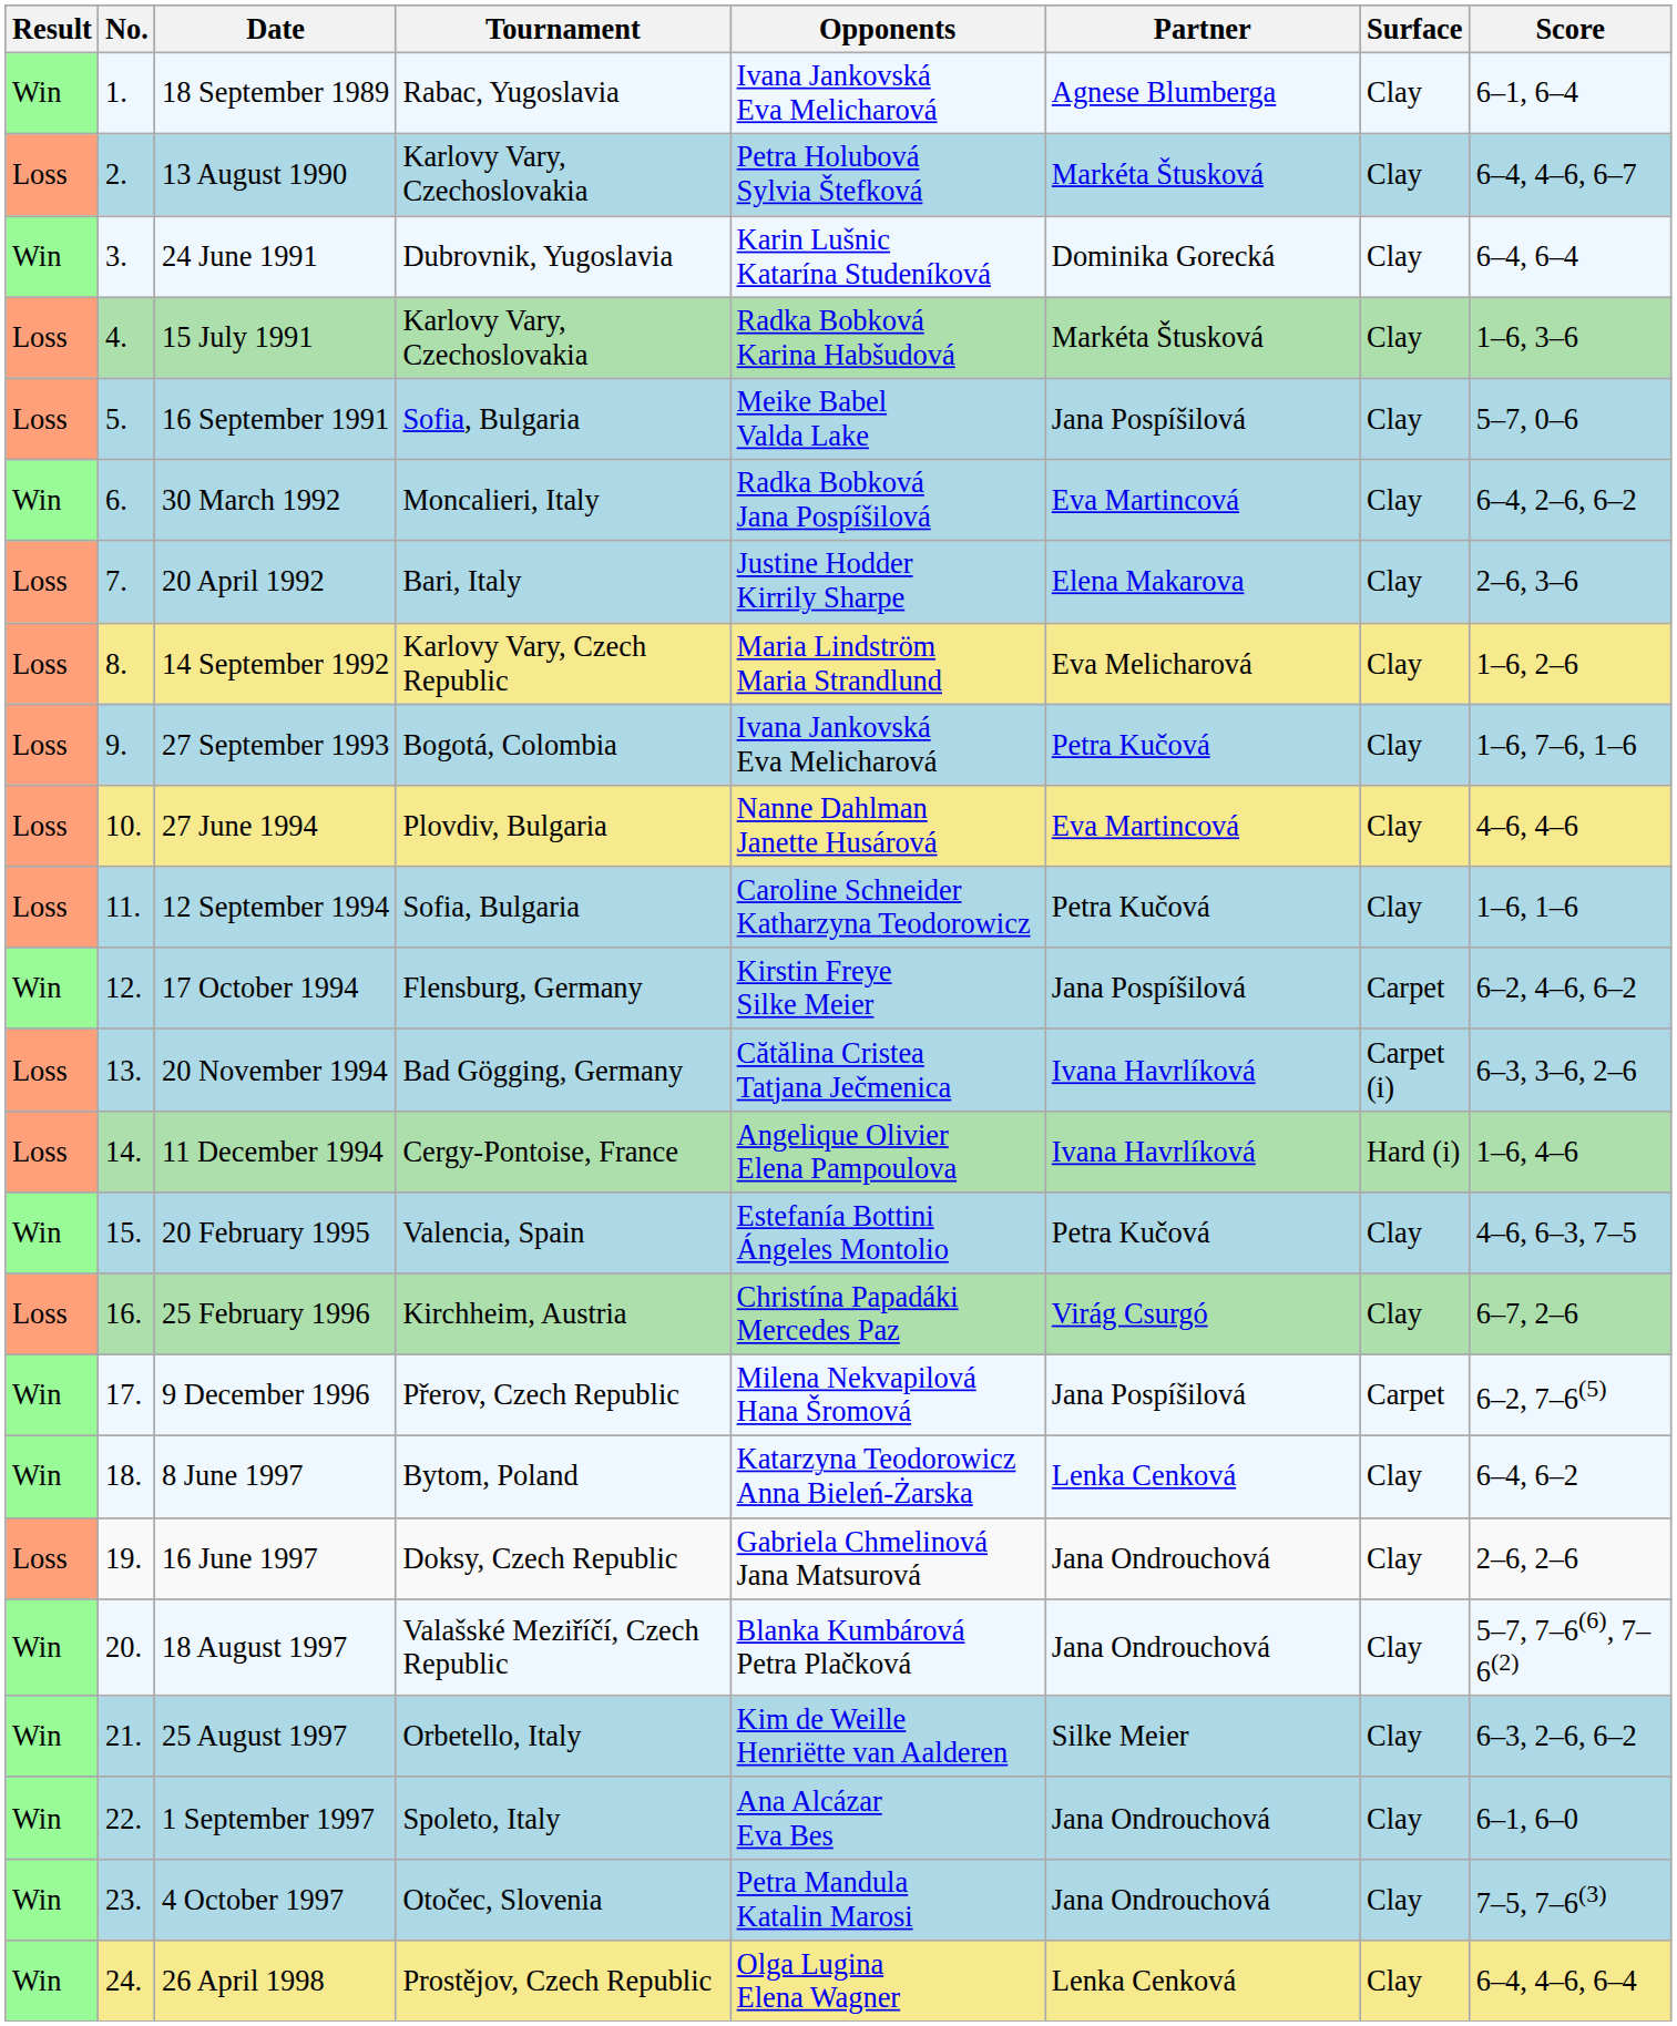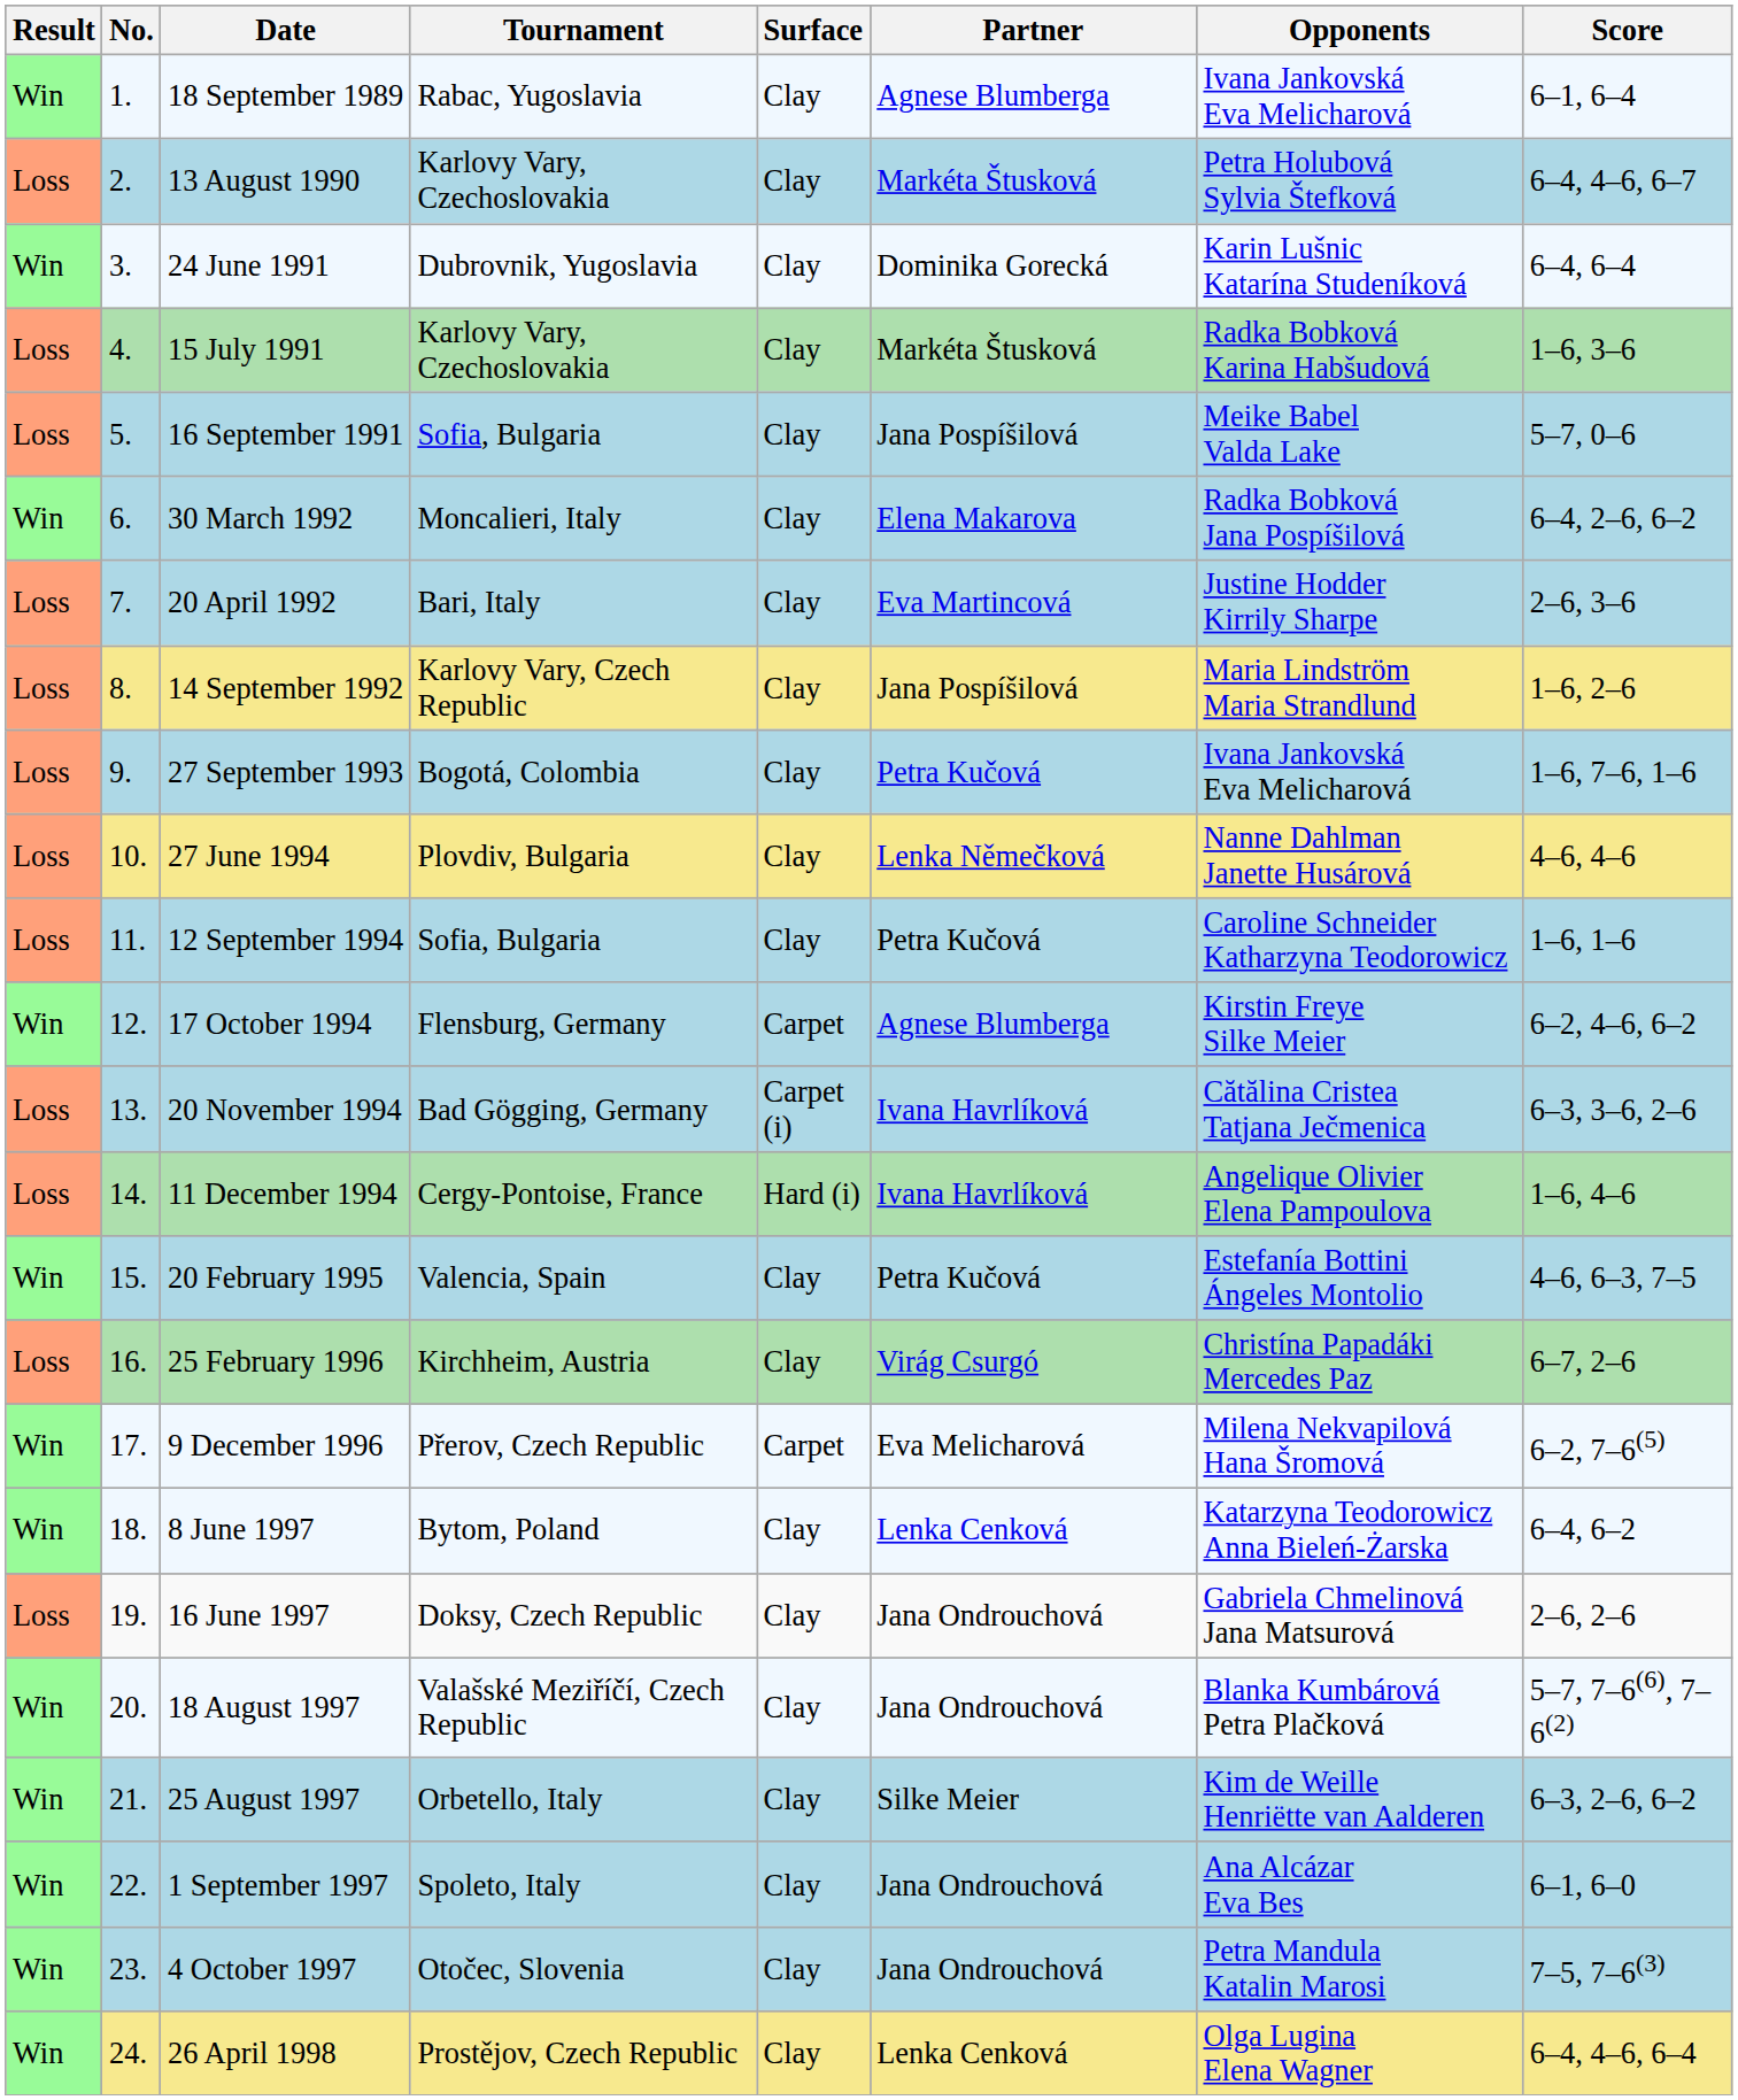 <table class="sortable wikitable" style="font-size:97%;">
 <tr>
 <th>Result</th>
 <th>No.</th>
 <th>Date</th>
 <th style="width:170px">Tournament</th>
+<th style="width:50px">Surface</th>
+<th style="width:160px">Partner</th>
 <th style="width:160px">Opponents</th>
-<th style="width:160px">Partner</th>
-<th style="width:50px">Surface</th>
 <th style="width:100px" class="unsortable">Score</th>
 </tr>
 <tr style="background:#f0f8ff;">
 <td style="background:#98fb98;">Win</td>
 <td>1.</td>
 <td>18 September 1989</td>
 <td>Rabac, Yugoslavia</td>
+<td>Clay</td>
+<td> <a href='#'>Agnese Blumberga</a></td>
 <td> <a href='#'>Ivana Jankovská</a> <br>  <a href='#'>Eva Melicharová</a></td>
-<td> <a href='#'>Agnese Blumberga</a></td>
-<td>Clay</td>
 <td>6–1, 6–4</td>
 </tr>
 <tr style="background:lightblue;">
 <td style="background:#ffa07a;">Loss</td>
 <td>2.</td>
 <td>13 August 1990</td>
 <td>Karlovy Vary, Czechoslovakia</td>
+<td>Clay</td>
+<td> <a href='#'>Markéta Štusková</a></td>
 <td> <a href='#'>Petra Holubová</a> <br>  <a href='#'>Sylvia Štefková</a></td>
-<td> <a href='#'>Markéta Štusková</a></td>
-<td>Clay</td>
 <td>6–4, 4–6, 6–7</td>
 </tr>
 <tr style="background:#f0f8ff;">
 <td style="background:#98fb98;">Win</td>
 <td>3.</td>
 <td>24 June 1991</td>
 <td>Dubrovnik, Yugoslavia</td>
+<td>Clay</td>
+<td> Dominika Gorecká</td>
 <td> <a href='#'>Karin Lušnic</a> <br>  <a href='#'>Katarína Studeníková</a></td>
-<td> Dominika Gorecká</td>
-<td>Clay</td>
 <td>6–4, 6–4</td>
 </tr>
 <tr style="background:#addfad;">
 <td style="background:#ffa07a;">Loss</td>
 <td>4.</td>
 <td>15 July 1991</td>
 <td>Karlovy Vary, Czechoslovakia</td>
+<td>Clay</td>
+<td> Markéta Štusková</td>
 <td> <a href='#'>Radka Bobková</a> <br>  <a href='#'>Karina Habšudová</a></td>
-<td> Markéta Štusková</td>
-<td>Clay</td>
 <td>1–6, 3–6</td>
 </tr>
 <tr style="background:lightblue;">
 <td style="background:#ffa07a;">Loss</td>
 <td>5.</td>
 <td>16 September 1991</td>
 <td><a href='#'>Sofia</a>, Bulgaria</td>
+<td>Clay</td>
+<td> Jana Pospíšilová</td>
 <td> <a href='#'>Meike Babel</a> <br>  <a href='#'>Valda Lake</a></td>
-<td> Jana Pospíšilová</td>
-<td>Clay</td>
 <td>5–7, 0–6</td>
 </tr>
 <tr style="background:lightblue;">
 <td style="background:#98fb98;">Win</td>
 <td>6.</td>
 <td>30 March 1992</td>
 <td>Moncalieri, Italy</td>
+<td>Clay</td>
+<td> <a href='#'>Elena Makarova</a></td>
 <td> <a href='#'>Radka Bobková</a> <br>  <a href='#'>Jana Pospíšilová</a></td>
-<td> <a href='#'>Eva Martincová</a></td>
-<td>Clay</td>
 <td>6–4, 2–6, 6–2</td>
 </tr>
 <tr style="background:lightblue;">
 <td style="background:#ffa07a;">Loss</td>
 <td>7.</td>
 <td>20 April 1992</td>
 <td>Bari, Italy</td>
+<td>Clay</td>
+<td> <a href='#'>Eva Martincová</a></td>
 <td> <a href='#'>Justine Hodder</a> <br>  <a href='#'>Kirrily Sharpe</a></td>
-<td> <a href='#'>Elena Makarova</a></td>
-<td>Clay</td>
 <td>2–6, 3–6</td>
 </tr>
 <tr style="background:#f7e98e;">
 <td style="background:#ffa07a;">Loss</td>
 <td>8.</td>
 <td>14 September 1992</td>
 <td>Karlovy Vary, Czech Republic</td>
+<td>Clay</td>
+<td> Jana Pospíšilová</td>
 <td> <a href='#'>Maria Lindström</a> <br>  <a href='#'>Maria Strandlund</a></td>
-<td> Eva Melicharová</td>
-<td>Clay</td>
 <td>1–6, 2–6</td>
 </tr>
 <tr style="background:lightblue;">
 <td style="background:#ffa07a;">Loss</td>
 <td>9.</td>
 <td>27 September 1993</td>
 <td>Bogotá, Colombia</td>
+<td>Clay</td>
+<td> <a href='#'>Petra Kučová</a></td>
 <td> <a href='#'>Ivana Jankovská</a> <br>  Eva Melicharová</td>
-<td> <a href='#'>Petra Kučová</a></td>
-<td>Clay</td>
 <td>1–6, 7–6, 1–6</td>
 </tr>
 <tr style="background:#f7e98e;">
 <td style="background:#ffa07a;">Loss</td>
 <td>10.</td>
 <td>27 June 1994</td>
 <td>Plovdiv, Bulgaria</td>
+<td>Clay</td>
+<td> <a href='#'>Lenka Němečková</a></td>
 <td> <a href='#'>Nanne Dahlman</a> <br>  <a href='#'>Janette Husárová</a></td>
-<td> <a href='#'>Eva Martincová</a></td>
-<td>Clay</td>
 <td>4–6, 4–6</td>
 </tr>
 <tr style="background:lightblue;">
 <td style="background:#ffa07a;">Loss</td>
 <td>11.</td>
 <td>12 September 1994</td>
 <td>Sofia, Bulgaria</td>
+<td>Clay</td>
+<td> Petra Kučová</td>
 <td> <a href='#'>Caroline Schneider</a> <br>  <a href='#'>Katharzyna Teodorowicz</a></td>
-<td> Petra Kučová</td>
-<td>Clay</td>
 <td>1–6, 1–6</td>
 </tr>
 <tr style="background:lightblue;">
 <td style="background:#98fb98;">Win</td>
 <td>12.</td>
 <td>17 October 1994</td>
 <td>Flensburg, Germany</td>
+<td>Carpet</td>
+<td> <a href='#'>Agnese Blumberga</a></td>
 <td> <a href='#'>Kirstin Freye</a> <br>  <a href='#'>Silke Meier</a></td>
-<td> Jana Pospíšilová</td>
-<td>Carpet</td>
 <td>6–2, 4–6, 6–2</td>
 </tr>
 <tr style="background:lightblue;">
 <td style="background:#ffa07a;">Loss</td>
 <td>13.</td>
 <td>20 November 1994</td>
 <td>Bad Gögging, Germany</td>
+<td>Carpet (i)</td>
+<td> <a href='#'>Ivana Havrlíková</a></td>
 <td> <a href='#'>Cătălina Cristea</a> <br>  <a href='#'>Tatjana Ječmenica</a></td>
-<td> <a href='#'>Ivana Havrlíková</a></td>
-<td>Carpet (i)</td>
 <td>6–3, 3–6, 2–6</td>
 </tr>
 <tr style="background:#addfad;">
 <td style="background:#ffa07a;">Loss</td>
 <td>14.</td>
 <td>11 December 1994</td>
 <td>Cergy-Pontoise, France</td>
+<td>Hard (i)</td>
+<td> <a href='#'>Ivana Havrlíková</a></td>
 <td> <a href='#'>Angelique Olivier</a> <br>  <a href='#'>Elena Pampoulova</a></td>
-<td> <a href='#'>Ivana Havrlíková</a></td>
-<td>Hard (i)</td>
 <td>1–6, 4–6</td>
 </tr>
 <tr style="background:lightblue;">
 <td style="background:#98fb98;">Win</td>
 <td>15.</td>
 <td>20 February 1995</td>
 <td>Valencia, Spain</td>
+<td>Clay</td>
+<td> Petra Kučová</td>
 <td> <a href='#'>Estefanía Bottini</a> <br>  <a href='#'>Ángeles Montolio</a></td>
-<td> Petra Kučová</td>
-<td>Clay</td>
 <td>4–6, 6–3, 7–5</td>
 </tr>
 <tr style="background:#addfad;">
 <td style="background:#ffa07a;">Loss</td>
 <td>16.</td>
 <td>25 February 1996</td>
 <td>Kirchheim, Austria</td>
+<td>Clay</td>
+<td> <a href='#'>Virág Csurgó</a></td>
 <td> <a href='#'>Christína Papadáki</a> <br>  <a href='#'>Mercedes Paz</a></td>
-<td> <a href='#'>Virág Csurgó</a></td>
-<td>Clay</td>
 <td>6–7, 2–6</td>
 </tr>
 <tr style="background:#f0f8ff;">
 <td style="background:#98fb98;">Win</td>
 <td>17.</td>
 <td>9 December 1996</td>
 <td>Přerov, Czech Republic</td>
+<td>Carpet</td>
+<td> Eva Melicharová</td>
 <td> <a href='#'>Milena Nekvapilová</a> <br>  <a href='#'>Hana Šromová</a></td>
-<td> Jana Pospíšilová</td>
-<td>Carpet</td>
 <td>6–2, 7–6<sup>(5)</sup></td>
 </tr>
 <tr style="background:#f0f8ff;">
 <td style="background:#98fb98;">Win</td>
 <td>18.</td>
 <td>8 June 1997</td>
 <td>Bytom, Poland</td>
+<td>Clay</td>
+<td> <a href='#'>Lenka Cenková</a></td>
 <td> <a href='#'>Katarzyna Teodorowicz</a> <br>  <a href='#'>Anna Bieleń-Żarska</a></td>
-<td> <a href='#'>Lenka Cenková</a></td>
-<td>Clay</td>
 <td>6–4, 6–2</td>
 </tr>
 <tr>
 <td style="background:#ffa07a;">Loss</td>
 <td>19.</td>
 <td>16 June 1997</td>
 <td>Doksy, Czech Republic</td>
+<td>Clay</td>
+<td> Jana Ondrouchová</td>
 <td> <a href='#'>Gabriela Chmelinová</a> <br>  Jana Matsurová</td>
-<td> Jana Ondrouchová</td>
-<td>Clay</td>
 <td>2–6, 2–6</td>
 </tr>
 <tr style="background:#f0f8ff;">
 <td style="background:#98fb98;">Win</td>
 <td>20.</td>
 <td>18 August 1997</td>
 <td>Valašské Meziříčí, Czech Republic</td>
+<td>Clay</td>
+<td> Jana Ondrouchová</td>
 <td> <a href='#'>Blanka Kumbárová</a> <br>  Petra Plačková</td>
-<td> Jana Ondrouchová</td>
-<td>Clay</td>
 <td>5–7, 7–6<sup>(6)</sup>, 7–6<sup>(2)</sup></td>
 </tr>
 <tr style="background:lightblue;">
 <td style="background:#98fb98;">Win</td>
 <td>21.</td>
 <td>25 August 1997</td>
 <td>Orbetello, Italy</td>
+<td>Clay</td>
+<td> Silke Meier</td>
 <td> <a href='#'>Kim de Weille</a> <br>  <a href='#'>Henriëtte van Aalderen</a></td>
-<td> Silke Meier</td>
-<td>Clay</td>
 <td>6–3, 2–6, 6–2</td>
 </tr>
 <tr style="background:lightblue;">
 <td style="background:#98fb98;">Win</td>
 <td>22.</td>
 <td>1 September 1997</td>
 <td>Spoleto, Italy</td>
+<td>Clay</td>
+<td> Jana Ondrouchová</td>
 <td> <a href='#'>Ana Alcázar</a> <br>  <a href='#'>Eva Bes</a></td>
-<td> Jana Ondrouchová</td>
-<td>Clay</td>
 <td>6–1, 6–0</td>
 </tr>
 <tr style="background:lightblue;">
 <td style="background:#98fb98;">Win</td>
 <td>23.</td>
 <td>4 October 1997</td>
 <td>Otočec, Slovenia</td>
+<td>Clay</td>
+<td> Jana Ondrouchová</td>
 <td> <a href='#'>Petra Mandula</a> <br>  <a href='#'>Katalin Marosi</a></td>
-<td> Jana Ondrouchová</td>
-<td>Clay</td>
 <td>7–5, 7–6<sup>(3)</sup></td>
 </tr>
 <tr style="background:#f7e98e;">
 <td style="background:#98fb98;">Win</td>
 <td>24.</td>
 <td>26 April 1998</td>
 <td>Prostějov, Czech Republic</td>
+<td>Clay</td>
+<td> Lenka Cenková</td>
 <td> <a href='#'>Olga Lugina</a> <br>  <a href='#'>Elena Wagner</a></td>
-<td> Lenka Cenková</td>
-<td>Clay</td>
 <td>6–4, 4–6, 6–4</td>
 </tr>
 </table>
